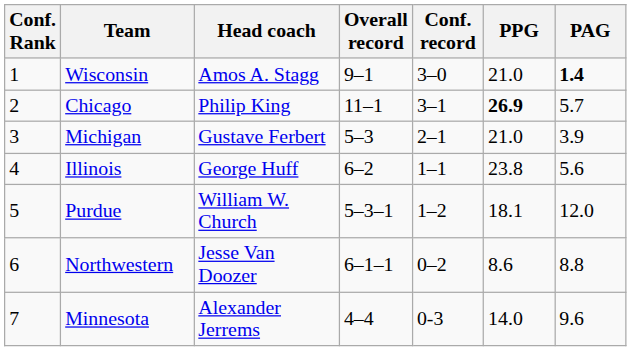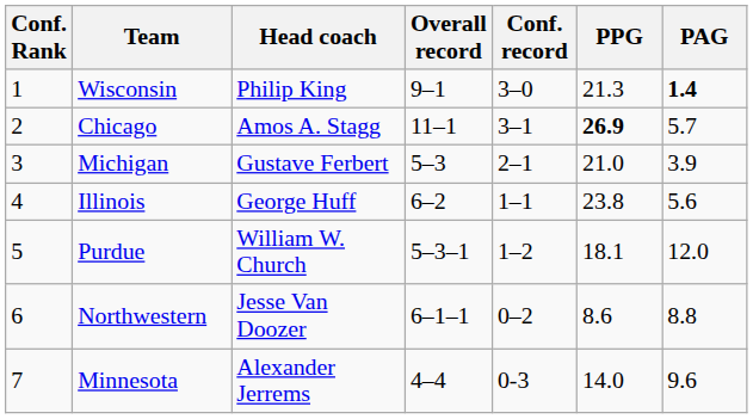 <table class="sortable wikitable">
 <tr>
 <th width="25">Conf. Rank</th>
 <th width="100">Team</th>
 <th width="110">Head coach</th>
 <th width="50">Overall record</th>
 <th width="50">Conf. record</th>
 <th width="50">PPG</th>
 <th width="50">PAG</th>
 </tr>
 <tr align="left" bgcolor="">
 <td>1</td>
 <td><a href='#'>Wisconsin</a></td>
-<td><a href='#'>Amos A. Stagg</a></td>
+<td><a href='#'>Philip King</a></td>
 <td>9–1</td>
 <td>3–0</td>
-<td>21.0</td>
+<td>21.3</td>
 <td><strong>1.4</strong></td>
 </tr>
 <tr align="left" bgcolor="">
 <td>2</td>
 <td><a href='#'>Chicago</a></td>
-<td><a href='#'>Philip King</a></td>
+<td><a href='#'>Amos A. Stagg</a></td>
 <td>11–1</td>
 <td>3–1</td>
 <td><strong>26.9</strong></td>
 <td>5.7</td>
 </tr>
 <tr align="left" bgcolor="">
 <td>3</td>
 <td><a href='#'>Michigan</a></td>
 <td><a href='#'>Gustave Ferbert</a></td>
 <td>5–3</td>
 <td>2–1</td>
 <td>21.0</td>
 <td>3.9</td>
 </tr>
 <tr align="left" bgcolor="">
 <td>4</td>
 <td><a href='#'>Illinois</a></td>
 <td><a href='#'>George Huff</a></td>
 <td>6–2</td>
 <td>1–1</td>
 <td>23.8</td>
 <td>5.6</td>
 </tr>
 <tr align="left" bgcolor="">
 <td>5</td>
 <td><a href='#'>Purdue</a></td>
 <td><a href='#'>William W. Church</a></td>
 <td>5–3–1</td>
 <td>1–2</td>
 <td>18.1</td>
 <td>12.0</td>
 </tr>
 <tr align="left" bgcolor="">
 <td>6</td>
 <td><a href='#'>Northwestern</a></td>
 <td><a href='#'>Jesse Van Doozer</a></td>
 <td>6–1–1</td>
 <td>0–2</td>
 <td>8.6</td>
 <td>8.8</td>
 </tr>
 <tr align="left" bgcolor="">
 <td>7</td>
 <td><a href='#'>Minnesota</a></td>
 <td><a href='#'>Alexander Jerrems</a></td>
 <td>4–4</td>
 <td>0-3</td>
 <td>14.0</td>
 <td>9.6</td>
 </tr>
 </table>
